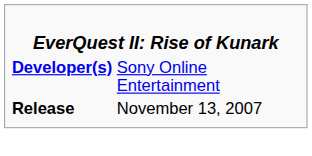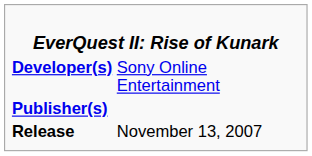 <table class="infobox" style="float:right; width:264px; font-size:90%;">
 <tr>
 <td colspan=2 style="font-size:110%; text-align:center;"><br><strong><em>EverQuest II: Rise of Kunark</em></strong><br></td>
 </tr>
 <tr>
 <td><strong><a href='#'>Developer(s)</a></strong></td>
 <td><a href='#'>Sony Online Entertainment</a></td>
 </tr>
 <tr>
+<td><strong><a href='#'>Publisher(s)</a></strong></td>
+<td></td>
+</tr>
+<tr>
 <td><strong>Release</strong></td>
 <td>November 13, 2007</td>
 </tr>
 <tr>
 </tr>
 </table>
